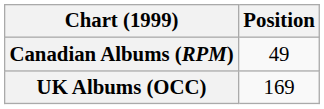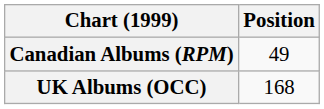 <table class="wikitable plainrowheaders" style="text-align:center">
 <tr>
 <th scope="col">Chart (1999)</th>
 <th scope="col">Position</th>
 </tr>
 <tr>
 <th scope="row">Canadian Albums (<em>RPM</em>)</th>
 <td>49</td>
 </tr>
 <tr>
 <th scope="row">UK Albums (OCC)</th>
-<td>169</td>
+<td>168</td>
 </tr>
 </table>
